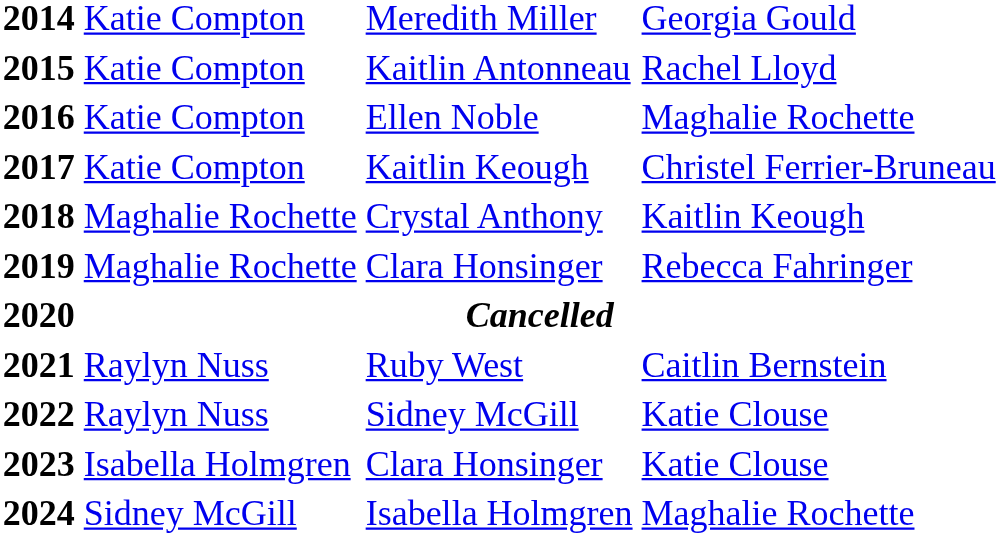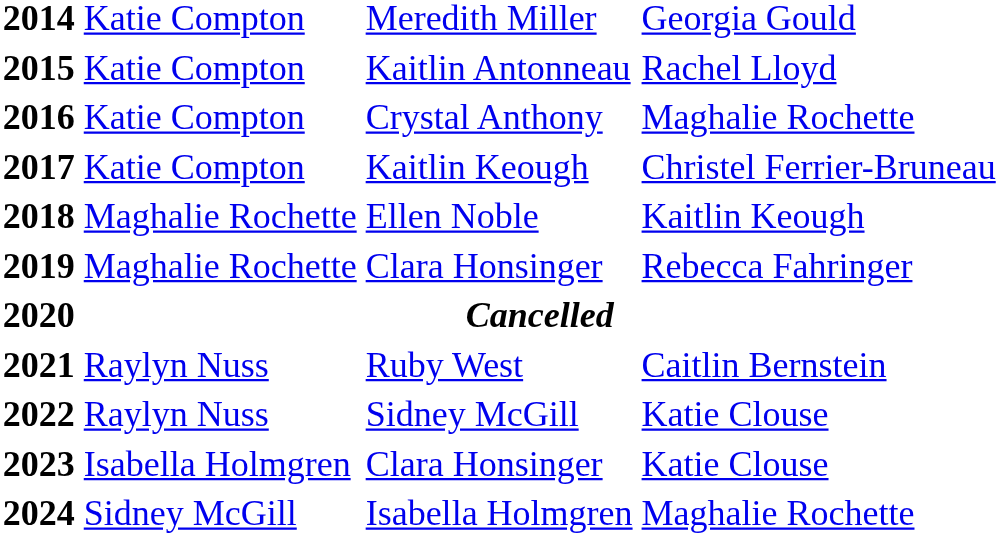 <table>
 <tr>
 <th>2014</th>
 <td> <a href='#'>Katie Compton</a></td>
 <td> <a href='#'>Meredith Miller</a></td>
 <td> <a href='#'>Georgia Gould</a></td>
 </tr>
 <tr>
 <th>2015</th>
 <td> <a href='#'>Katie Compton</a></td>
 <td> <a href='#'>Kaitlin Antonneau</a></td>
 <td> <a href='#'>Rachel Lloyd</a></td>
 </tr>
 <tr>
 <th>2016</th>
 <td> <a href='#'>Katie Compton</a></td>
-<td> <a href='#'>Ellen Noble</a></td>
+<td> <a href='#'>Crystal Anthony</a></td>
 <td> <a href='#'>Maghalie Rochette</a></td>
 </tr>
 <tr>
 <th>2017</th>
 <td> <a href='#'>Katie Compton</a></td>
 <td> <a href='#'>Kaitlin Keough</a></td>
 <td> <a href='#'>Christel Ferrier-Bruneau</a></td>
 </tr>
 <tr>
 <th>2018</th>
 <td> <a href='#'>Maghalie Rochette</a></td>
-<td> <a href='#'>Crystal Anthony</a></td>
+<td> <a href='#'>Ellen Noble</a></td>
 <td> <a href='#'>Kaitlin Keough</a></td>
 </tr>
 <tr>
 <th>2019</th>
 <td> <a href='#'>Maghalie Rochette</a></td>
 <td> <a href='#'>Clara Honsinger</a></td>
 <td> <a href='#'>Rebecca Fahringer</a></td>
 </tr>
 <tr>
 <th>2020</th>
 <th colspan=3 align=center><em>Cancelled</em></th>
 </tr>
 <tr>
 <th>2021</th>
 <td> <a href='#'>Raylyn Nuss</a></td>
 <td> <a href='#'>Ruby West</a></td>
 <td> <a href='#'>Caitlin Bernstein</a></td>
 </tr>
 <tr>
 <th>2022</th>
 <td> <a href='#'>Raylyn Nuss</a></td>
 <td> <a href='#'>Sidney McGill</a></td>
 <td> <a href='#'>Katie Clouse</a></td>
 </tr>
 <tr>
 <th>2023</th>
 <td> <a href='#'>Isabella Holmgren</a></td>
 <td> <a href='#'>Clara Honsinger</a></td>
 <td> <a href='#'>Katie Clouse</a></td>
 </tr>
 <tr>
 <th>2024</th>
 <td> <a href='#'>Sidney McGill</a></td>
 <td> <a href='#'>Isabella Holmgren</a></td>
 <td> <a href='#'>Maghalie Rochette</a></td>
 </tr>
 </table>
